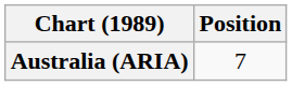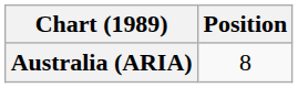 <table class="wikitable plainrowheaders" style="text-align:center">
 <tr>
 <th scope="col">Chart (1989)</th>
 <th scope="col">Position</th>
 </tr>
 <tr>
 <th scope="row">Australia (ARIA)</th>
-<td>7</td>
+<td>8</td>
 </tr>
 </table>
